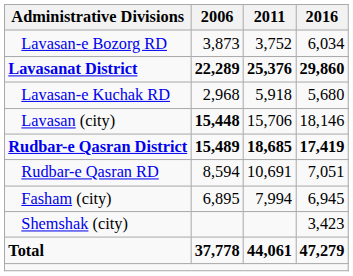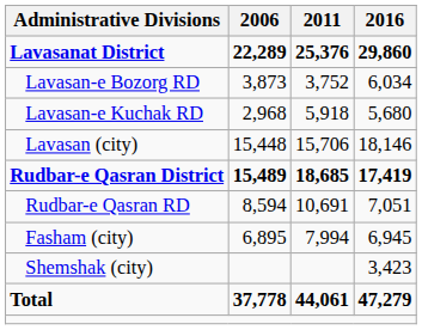 <table class="wikitable">
 <tr>
 <th>Administrative Divisions</th>
 <th>2006</th>
 <th>2011</th>
 <th>2016</th>
 </tr>
 <tr>
+<td><strong><a href='#'>Lavasanat District</a></strong></td>
+<td style="text-align: right;"><strong>22,289</strong></td>
+<td style="text-align: right;"><strong>25,376</strong></td>
+<td style="text-align: right;"><strong>29,860</strong></td>
+</tr>
+<tr>
 <td style="padding-left: 1em;"><a href='#'>Lavasan-e Bozorg RD</a></td>
 <td style="text-align: right;">3,873</td>
 <td style="text-align: right;">3,752</td>
 <td style="text-align: right;">6,034</td>
-</tr>
-<tr>
-<td><strong><a href='#'>Lavasanat District</a></strong></td>
-<td style="text-align: right;"><strong>22,289</strong></td>
-<td style="text-align: right;"><strong>25,376</strong></td>
-<td style="text-align: right;"><strong>29,860</strong></td>
 </tr>
 <tr>
 <td style="padding-left: 1em;"><a href='#'>Lavasan-e Kuchak RD</a></td>
 <td style="text-align: right;">2,968</td>
 <td style="text-align: right;">5,918</td>
 <td style="text-align: right;">5,680</td>
 </tr>
 <tr>
 <td style="padding-left: 1em;"><a href='#'>Lavasan</a> (city)</td>
-<td style="text-align: right;"><strong>15,448</strong></td>
+<td style="text-align: right;">15,448</td>
 <td style="text-align: right;">15,706</td>
 <td style="text-align: right;">18,146</td>
 </tr>
 <tr>
 <td><strong><a href='#'>Rudbar-e Qasran District</a></strong></td>
 <td style="text-align: right;"><strong>15,489</strong></td>
 <td style="text-align: right;"><strong>18,685</strong></td>
 <td style="text-align: right;"><strong>17,419</strong></td>
 </tr>
 <tr>
 <td style="padding-left: 1em;"><a href='#'>Rudbar-e Qasran RD</a></td>
 <td style="text-align: right;">8,594</td>
 <td style="text-align: right;">10,691</td>
 <td style="text-align: right;">7,051</td>
 </tr>
 <tr>
 <td style="padding-left: 1em;"><a href='#'>Fasham</a> (city)</td>
 <td style="text-align: right;">6,895</td>
 <td style="text-align: right;">7,994</td>
 <td style="text-align: right;">6,945</td>
 </tr>
 <tr>
 <td style="padding-left: 1em;"><a href='#'>Shemshak</a> (city)</td>
 <td style="text-align: right;"></td>
 <td style="text-align: right;"></td>
 <td style="text-align: right;">3,423</td>
 </tr>
 <tr>
 <td><strong>Total</strong></td>
 <td style="text-align: right;"><strong>37,778</strong></td>
 <td style="text-align: right;"><strong>44,061</strong></td>
 <td style="text-align: right;"><strong>47,279</strong></td>
 </tr>
 <tr>
 <td colspan=4></td>
 </tr>
 </table>
